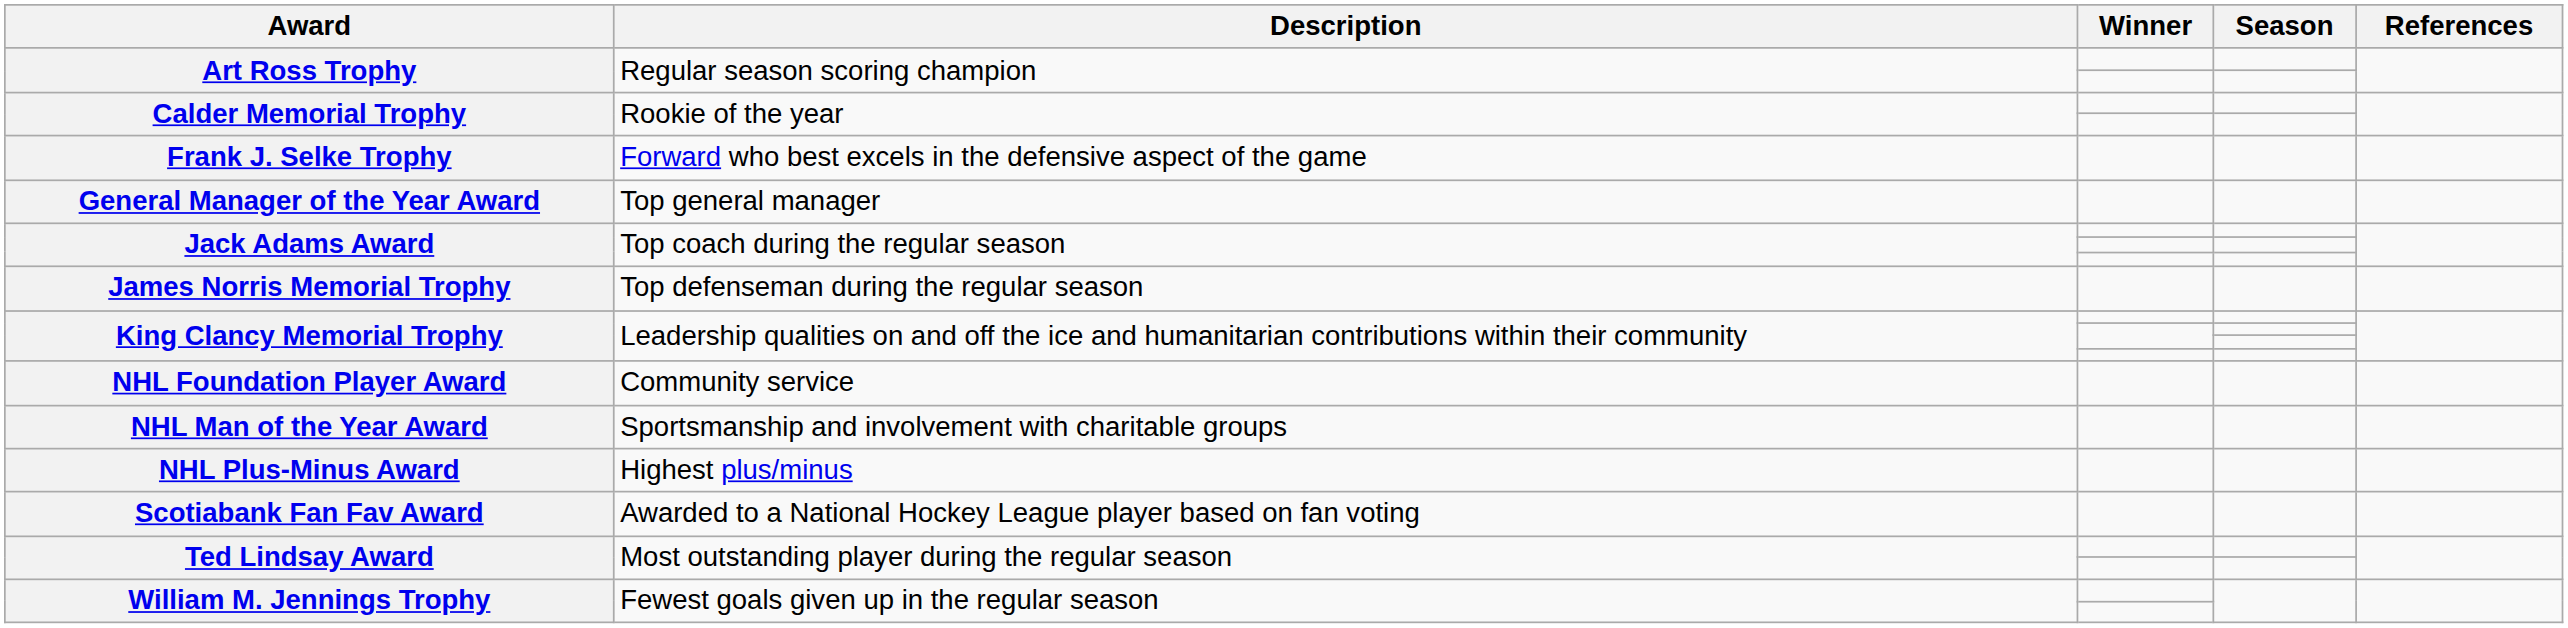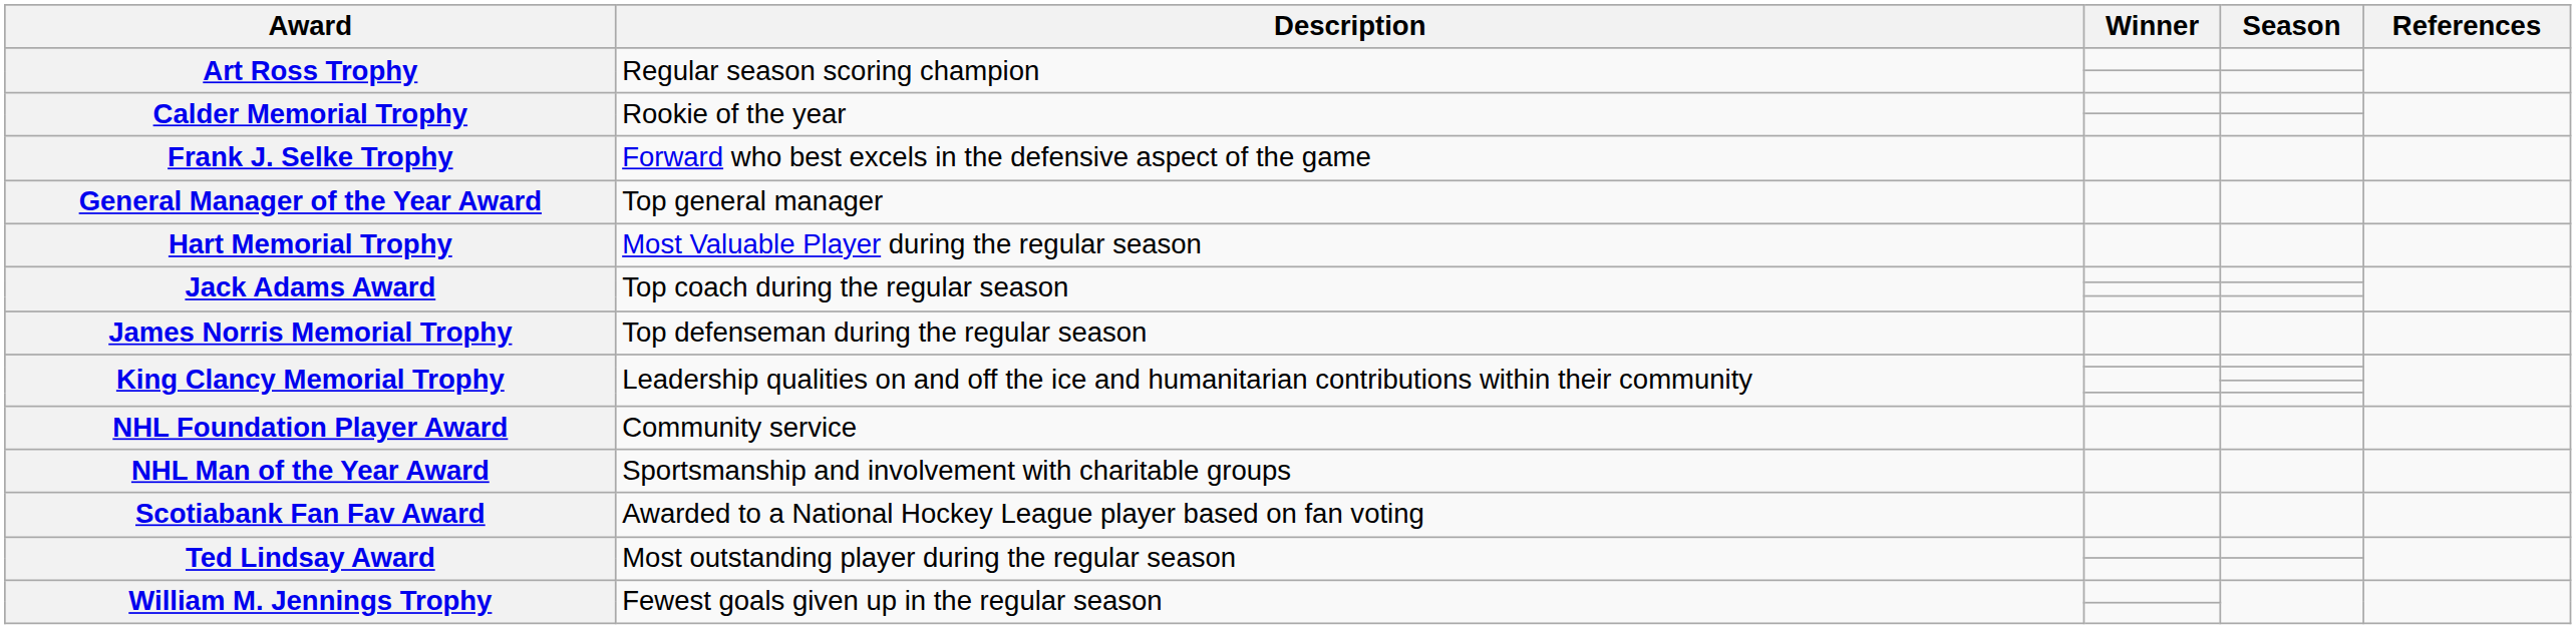 <table class="wikitable sortable" width="75%">
 <tr>
 <th scope="col">Award</th>
 <th scope="col" class="unsortable">Description</th>
 <th scope="col">Winner</th>
 <th scope="col">Season</th>
 <th scope="col" class="unsortable">References</th>
 </tr>
 <tr>
 <th scope="row" rowspan="2"><a href='#'>Art Ross Trophy</a></th>
 <td rowspan="2">Regular season scoring champion</td>
 <td></td>
 <td></td>
 <td rowspan="2"></td>
 </tr>
 <tr>
 <td></td>
 <td></td>
 </tr>
 <tr>
 <th scope="row" rowspan="2"><a href='#'>Calder Memorial Trophy</a></th>
 <td rowspan="2">Rookie of the year</td>
 <td></td>
 <td></td>
 <td rowspan="2"></td>
 </tr>
 <tr>
 <td></td>
 <td></td>
 </tr>
 <tr>
 <th scope="row"><a href='#'>Frank J. Selke Trophy</a></th>
 <td><a href='#'>Forward</a> who best excels in the defensive aspect of the game</td>
 <td></td>
 <td></td>
 <td></td>
 </tr>
 <tr>
 <th scope="row"><a href='#'>General Manager of the Year Award</a></th>
 <td>Top general manager</td>
+<td></td>
+<td></td>
+<td></td>
+</tr>
+<tr>
+<th scope="row"><a href='#'>Hart Memorial Trophy</a></th>
+<td><a href='#'>Most Valuable Player</a> during the regular season</td>
 <td></td>
 <td></td>
 <td></td>
 </tr>
 <tr>
 <th scope="row" rowspan="3"><a href='#'>Jack Adams Award</a></th>
 <td rowspan="3">Top coach during the regular season</td>
 <td></td>
 <td></td>
 <td rowspan="3"></td>
 </tr>
 <tr>
 <td></td>
 <td></td>
 </tr>
 <tr>
 <td></td>
 <td></td>
 </tr>
 <tr>
 <th scope="row"><a href='#'>James Norris Memorial Trophy</a></th>
 <td>Top defenseman during the regular season</td>
 <td></td>
 <td></td>
 <td></td>
 </tr>
 <tr>
 <th scope="row" rowspan="4"><a href='#'>King Clancy Memorial Trophy</a></th>
 <td rowspan="4">Leadership qualities on and off the ice and humanitarian contributions within their community</td>
 <td></td>
 <td></td>
 <td rowspan="4"></td>
 </tr>
 <tr>
 <td rowspan="2"></td>
 <td></td>
 </tr>
 <tr>
 <td></td>
 </tr>
 <tr>
 <td></td>
 <td></td>
 </tr>
 <tr>
 <th scope="row"><a href='#'>NHL Foundation Player Award</a></th>
 <td>Community service</td>
 <td></td>
 <td></td>
 <td></td>
 </tr>
 <tr>
 <th scope="row"><a href='#'>NHL Man of the Year Award</a></th>
 <td>Sportsmanship and involvement with charitable groups</td>
 <td></td>
 <td></td>
 <td></td>
 </tr>
 <tr>
-<th scope="row"><a href='#'>NHL Plus-Minus Award</a></th>
-<td>Highest <a href='#'>plus/minus</a></td>
-<td></td>
-<td></td>
-<td></td>
-</tr>
-<tr>
 <th scope="row"><a href='#'>Scotiabank Fan Fav Award</a></th>
 <td>Awarded to a National Hockey League player based on fan voting</td>
 <td></td>
 <td></td>
 <td></td>
 </tr>
 <tr>
 <th scope="row" rowspan="2"><a href='#'>Ted Lindsay Award</a></th>
 <td rowspan="2">Most outstanding player during the regular season</td>
 <td></td>
 <td></td>
 <td rowspan="2"></td>
 </tr>
 <tr>
 <td></td>
 <td></td>
 </tr>
 <tr>
 <th scope="row" rowspan="2"><a href='#'>William M. Jennings Trophy</a></th>
 <td rowspan="2">Fewest goals given up in the regular season</td>
 <td></td>
 <td rowspan="2"></td>
 <td rowspan="2"></td>
 </tr>
 <tr>
 <td></td>
 </tr>
 </table>
